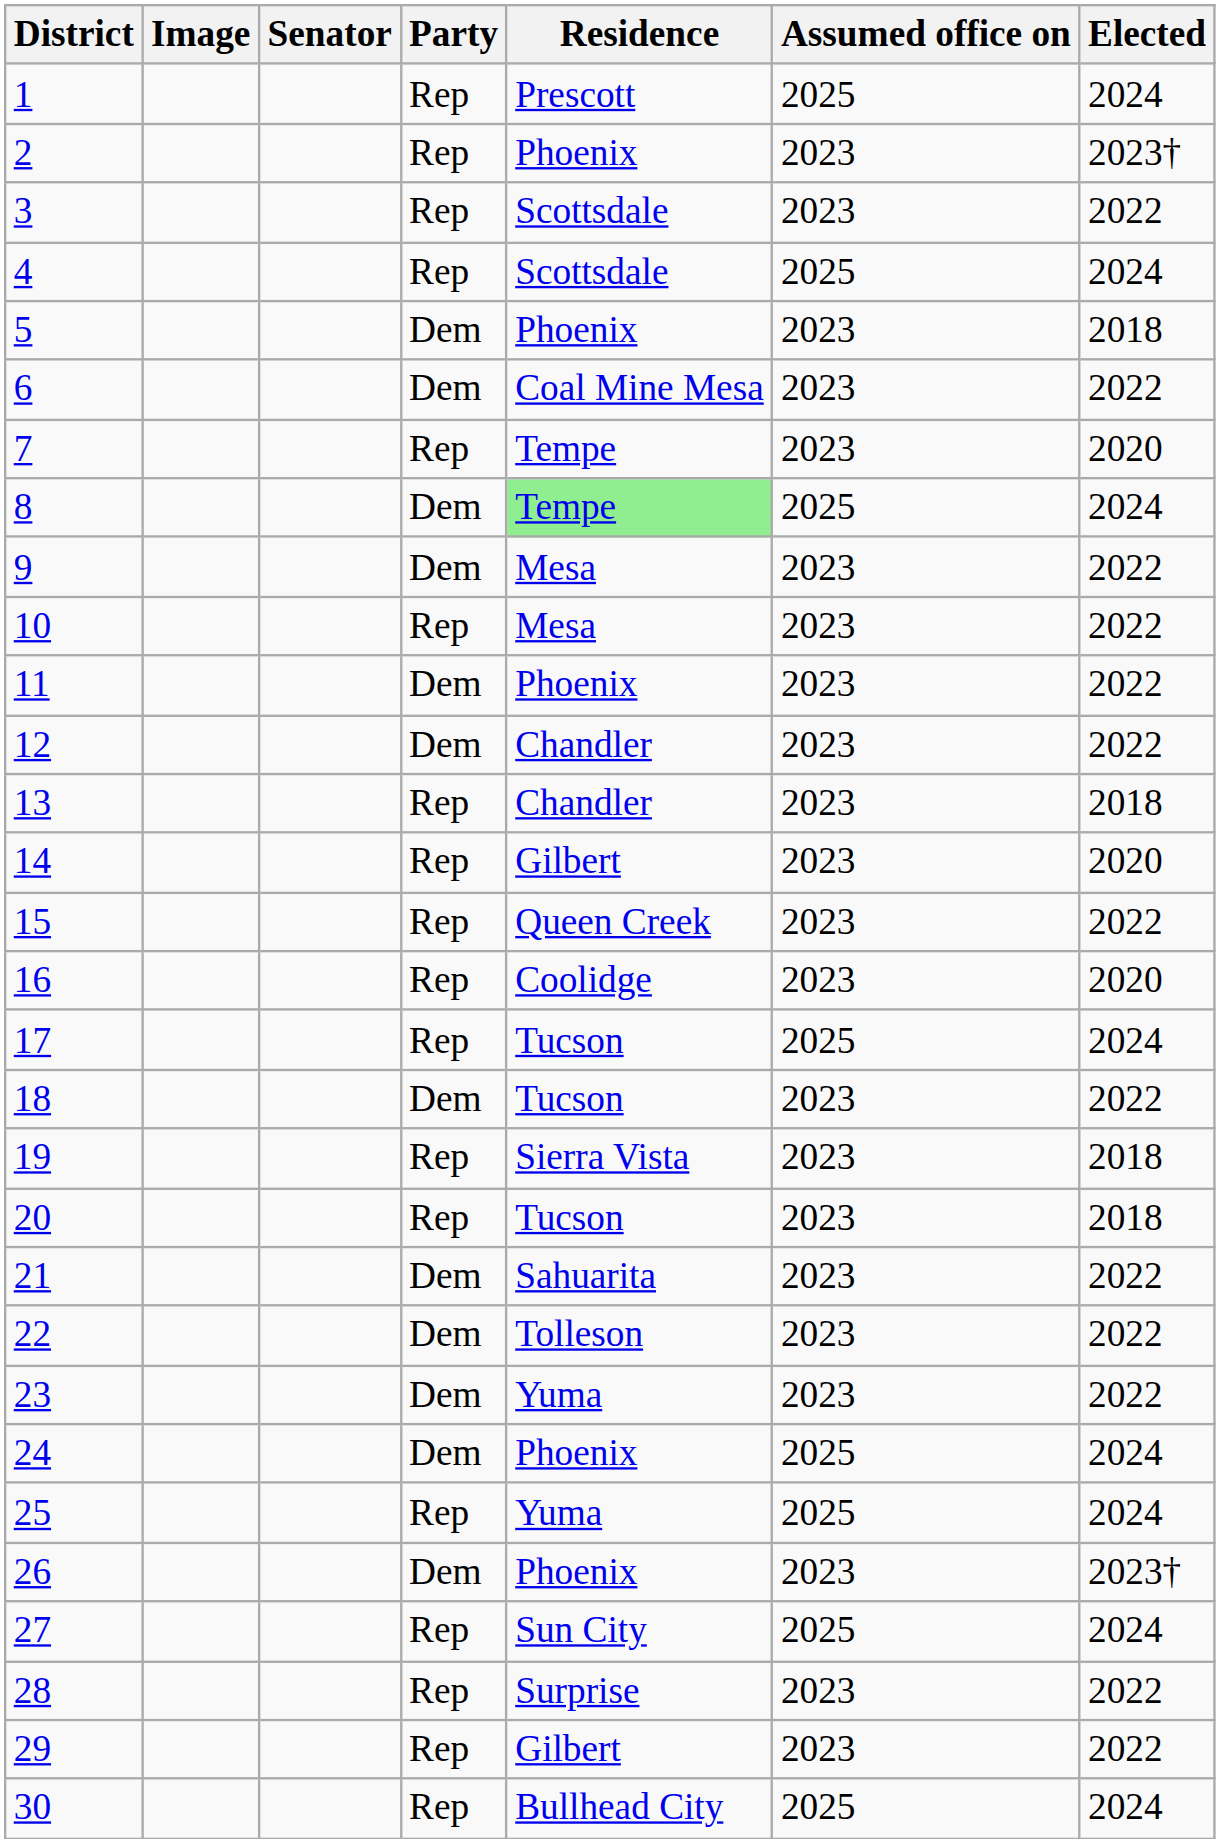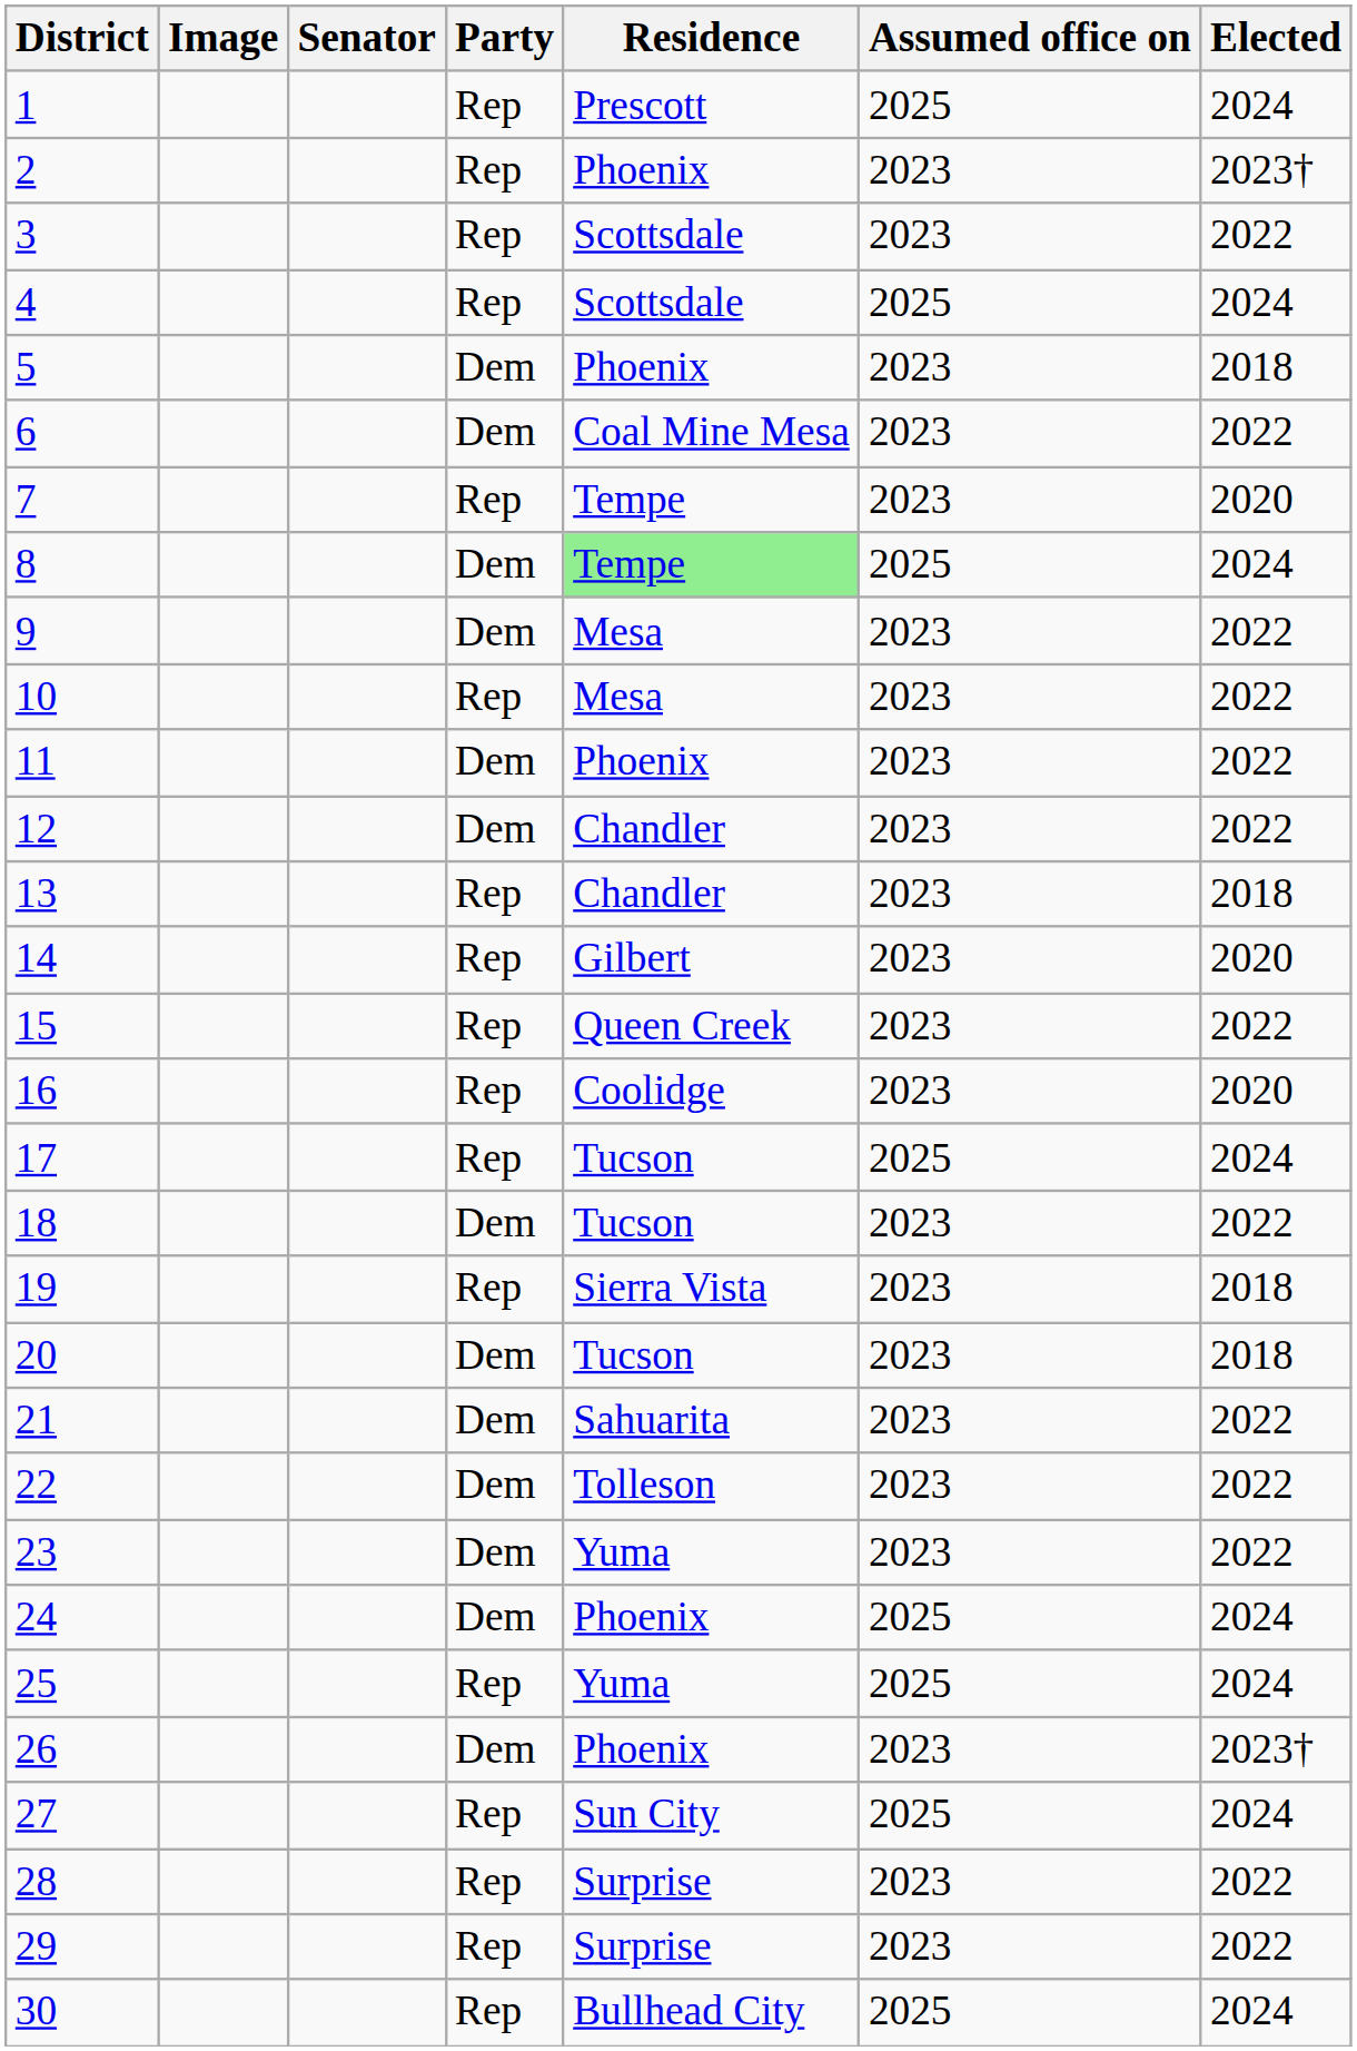 <table class="wikitable sortable">
 <tr>
 <th>District</th>
 <th>Image</th>
 <th>Senator</th>
 <th>Party</th>
 <th>Residence</th>
 <th>Assumed office on</th>
 <th>Elected</th>
 </tr>
 <tr>
 <td><a href='#'>1</a></td>
 <td></td>
 <td></td>
 <td>Rep</td>
 <td><a href='#'>Prescott</a></td>
 <td>2025</td>
 <td>2024</td>
 </tr>
 <tr>
 <td><a href='#'>2</a></td>
 <td></td>
 <td></td>
 <td>Rep</td>
 <td><a href='#'>Phoenix</a></td>
 <td>2023</td>
 <td>2023†</td>
 </tr>
 <tr>
 <td><a href='#'>3</a></td>
 <td></td>
 <td></td>
 <td>Rep</td>
 <td><a href='#'>Scottsdale</a></td>
 <td>2023</td>
 <td>2022</td>
 </tr>
 <tr>
 <td><a href='#'>4</a></td>
 <td></td>
 <td></td>
 <td>Rep</td>
 <td><a href='#'>Scottsdale</a></td>
 <td>2025</td>
 <td>2024</td>
 </tr>
 <tr>
 <td><a href='#'>5</a></td>
 <td></td>
 <td></td>
 <td>Dem</td>
 <td><a href='#'>Phoenix</a></td>
 <td>2023</td>
 <td>2018</td>
 </tr>
 <tr>
 <td><a href='#'>6</a></td>
 <td></td>
 <td></td>
 <td>Dem</td>
 <td><a href='#'>Coal Mine Mesa</a></td>
 <td>2023</td>
 <td>2022</td>
 </tr>
 <tr>
 <td><a href='#'>7</a></td>
 <td></td>
 <td></td>
 <td>Rep</td>
 <td><a href='#'>Tempe</a></td>
 <td>2023</td>
 <td>2020</td>
 </tr>
 <tr>
 <td><a href='#'>8</a></td>
 <td></td>
 <td></td>
 <td>Dem</td>
 <td style="background: lightgreen;"><a href='#'>Tempe</a></td>
 <td>2025</td>
 <td>2024</td>
 </tr>
 <tr>
 <td><a href='#'>9</a></td>
 <td></td>
 <td></td>
 <td>Dem</td>
 <td><a href='#'>Mesa</a></td>
 <td>2023</td>
 <td>2022</td>
 </tr>
 <tr>
 <td><a href='#'>10</a></td>
 <td></td>
 <td></td>
 <td>Rep</td>
 <td><a href='#'>Mesa</a></td>
 <td>2023</td>
 <td>2022</td>
 </tr>
 <tr>
 <td><a href='#'>11</a></td>
 <td></td>
 <td></td>
 <td>Dem</td>
 <td><a href='#'>Phoenix</a></td>
 <td>2023</td>
 <td>2022</td>
 </tr>
 <tr>
 <td><a href='#'>12</a></td>
 <td></td>
 <td></td>
 <td>Dem</td>
 <td><a href='#'>Chandler</a></td>
 <td>2023</td>
 <td>2022</td>
 </tr>
 <tr>
 <td><a href='#'>13</a></td>
 <td></td>
 <td></td>
 <td>Rep</td>
 <td><a href='#'>Chandler</a></td>
 <td>2023</td>
 <td>2018</td>
 </tr>
 <tr>
 <td><a href='#'>14</a></td>
 <td></td>
 <td></td>
 <td>Rep</td>
 <td><a href='#'>Gilbert</a></td>
 <td>2023</td>
 <td>2020</td>
 </tr>
 <tr>
 <td><a href='#'>15</a></td>
 <td></td>
 <td></td>
 <td>Rep</td>
 <td><a href='#'>Queen Creek</a></td>
 <td>2023</td>
 <td>2022</td>
 </tr>
 <tr>
 <td><a href='#'>16</a></td>
 <td></td>
 <td></td>
 <td>Rep</td>
 <td><a href='#'>Coolidge</a></td>
 <td>2023</td>
 <td>2020</td>
 </tr>
 <tr>
 <td><a href='#'>17</a></td>
 <td></td>
 <td></td>
 <td>Rep</td>
 <td><a href='#'>Tucson</a></td>
 <td>2025</td>
 <td>2024</td>
 </tr>
 <tr>
 <td><a href='#'>18</a></td>
 <td></td>
 <td></td>
 <td>Dem</td>
 <td><a href='#'>Tucson</a></td>
 <td>2023</td>
 <td>2022</td>
 </tr>
 <tr>
 <td><a href='#'>19</a></td>
 <td></td>
 <td></td>
 <td>Rep</td>
 <td><a href='#'>Sierra Vista</a></td>
 <td>2023</td>
 <td>2018</td>
 </tr>
 <tr>
 <td><a href='#'>20</a></td>
 <td></td>
 <td></td>
-<td>Rep</td>
+<td>Dem</td>
 <td><a href='#'>Tucson</a></td>
 <td>2023</td>
 <td>2018</td>
 </tr>
 <tr>
 <td><a href='#'>21</a></td>
 <td></td>
 <td></td>
 <td>Dem</td>
 <td><a href='#'>Sahuarita</a></td>
 <td>2023</td>
 <td>2022</td>
 </tr>
 <tr>
 <td><a href='#'>22</a></td>
 <td></td>
 <td></td>
 <td>Dem</td>
 <td><a href='#'>Tolleson</a></td>
 <td>2023</td>
 <td>2022</td>
 </tr>
 <tr>
 <td><a href='#'>23</a></td>
 <td></td>
 <td></td>
 <td>Dem</td>
 <td><a href='#'>Yuma</a></td>
 <td>2023</td>
 <td>2022</td>
 </tr>
 <tr>
 <td><a href='#'>24</a></td>
 <td></td>
 <td></td>
 <td>Dem</td>
 <td><a href='#'>Phoenix</a></td>
 <td>2025</td>
 <td>2024</td>
 </tr>
 <tr>
 <td><a href='#'>25</a></td>
 <td></td>
 <td></td>
 <td>Rep</td>
 <td><a href='#'>Yuma</a></td>
 <td>2025</td>
 <td>2024</td>
 </tr>
 <tr>
 <td><a href='#'>26</a></td>
 <td></td>
 <td></td>
 <td>Dem</td>
 <td><a href='#'>Phoenix</a></td>
 <td>2023</td>
 <td>2023†</td>
 </tr>
 <tr>
 <td><a href='#'>27</a></td>
 <td></td>
 <td></td>
 <td>Rep</td>
 <td><a href='#'>Sun City</a></td>
 <td>2025</td>
 <td>2024</td>
 </tr>
 <tr>
 <td><a href='#'>28</a></td>
 <td></td>
 <td></td>
 <td>Rep</td>
 <td><a href='#'>Surprise</a></td>
 <td>2023</td>
 <td>2022</td>
 </tr>
 <tr>
 <td><a href='#'>29</a></td>
 <td></td>
 <td></td>
 <td>Rep</td>
-<td><a href='#'>Gilbert</a></td>
+<td><a href='#'>Surprise</a></td>
 <td>2023</td>
 <td>2022</td>
 </tr>
 <tr>
 <td><a href='#'>30</a></td>
 <td></td>
 <td></td>
 <td>Rep</td>
 <td><a href='#'>Bullhead City</a></td>
 <td>2025</td>
 <td>2024</td>
 </tr>
 </table>
